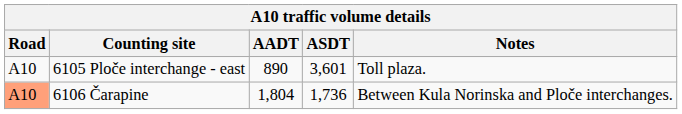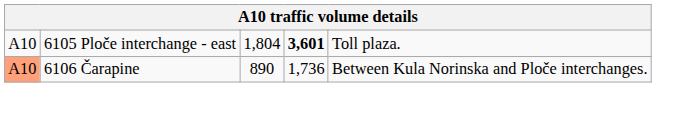 <table class="wikitable">
 <tr>
 <td colspan="5"  style="text-align:center; background:#f2f2f2; margin-top:15;"><strong>A10 traffic volume details</strong></td>
 </tr>
-<tr style="text-align:center; background:#f2f2f2;">
-<td><strong>Road</strong></td>
-<td><strong>Counting site</strong></td>
-<td><strong>AADT</strong></td>
-<td><strong>ASDT</strong></td>
-<td><strong>Notes</strong></td>
-</tr>
 <tr>
 <td> A10</td>
 <td>6105 Ploče interchange - east</td>
-<td align=center>890</td>
-<td align=center>3,601</td>
+<td align=center>1,804</td>
+<td align=center><strong>3,601</strong></td>
 <td>Toll plaza.</td>
 </tr>
 <tr>
 <td style="background: lightsalmon;"> A10</td>
 <td>6106 Čarapine</td>
-<td align=center>1,804</td>
+<td align=center>890</td>
 <td align=center>1,736</td>
 <td>Between Kula Norinska and Ploče interchanges.</td>
 </tr>
 </table>
